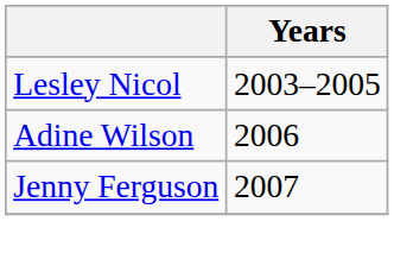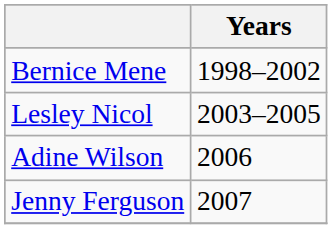 <table class="wikitable collapsible">
 <tr>
 <th></th>
 <th>Years</th>
+</tr>
+<tr>
+<td><a href='#'>Bernice Mene</a></td>
+<td>1998–2002</td>
 </tr>
 <tr>
 <td><a href='#'>Lesley Nicol</a></td>
 <td>2003–2005</td>
 </tr>
 <tr>
 <td><a href='#'>Adine Wilson</a></td>
 <td>2006</td>
 </tr>
 <tr>
 <td><a href='#'>Jenny Ferguson</a></td>
 <td>2007</td>
 </tr>
 <tr>
 </tr>
 </table>
